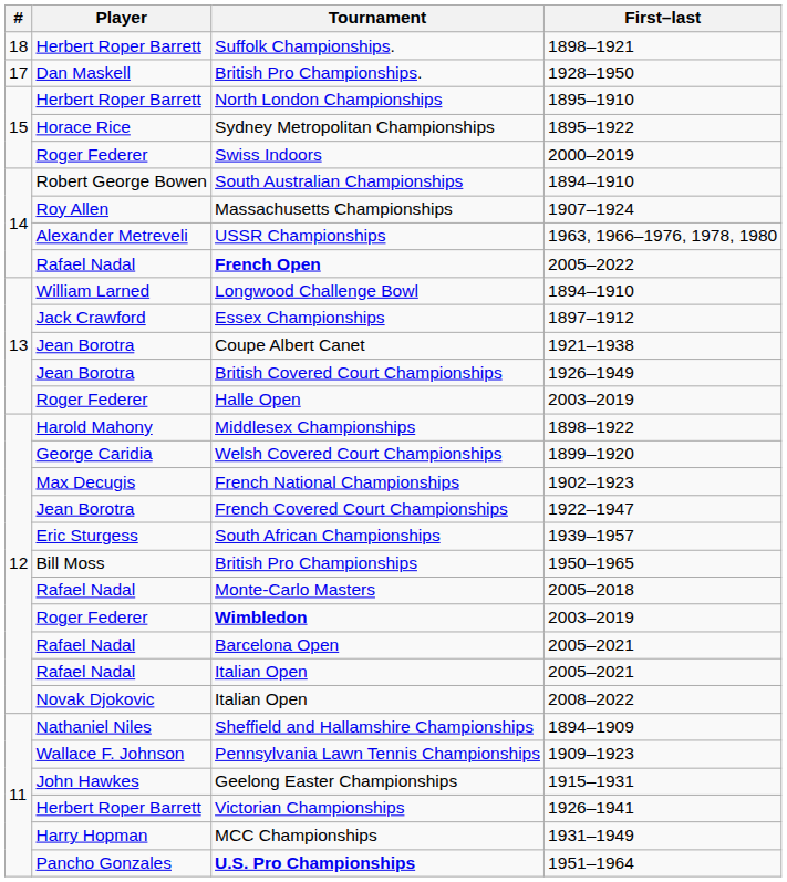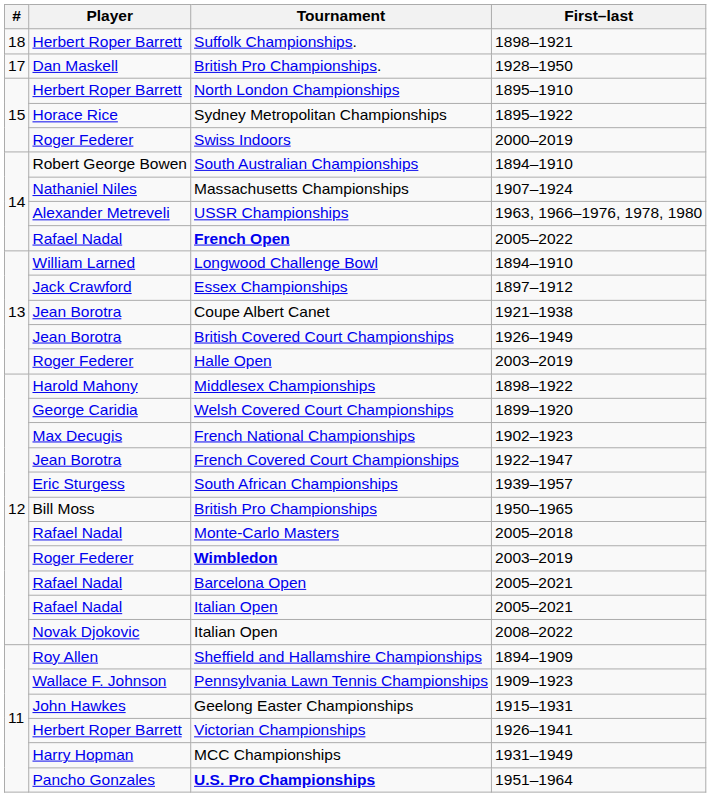 <table class="sortable wikitable">
 <tr>
 <th>#</th>
 <th>Player</th>
 <th>Tournament</th>
 <th class="unsortable">First–last</th>
 </tr>
 <tr>
 <td>18</td>
 <td> <a href='#'>Herbert Roper Barrett</a></td>
 <td><a href='#'>Suffolk Championships</a>.</td>
 <td>1898–1921</td>
 </tr>
 <tr>
 <td>17</td>
 <td> <a href='#'>Dan Maskell</a></td>
 <td><a href='#'>British Pro Championships</a>.</td>
 <td>1928–1950</td>
 </tr>
 <tr>
 <td rowspan=3>15</td>
 <td> <a href='#'>Herbert Roper Barrett</a></td>
 <td><a href='#'>North London Championships</a></td>
 <td>1895–1910</td>
 </tr>
 <tr>
 <td> <a href='#'>Horace Rice</a></td>
 <td>Sydney Metropolitan Championships</td>
 <td>1895–1922</td>
 </tr>
 <tr>
 <td> <a href='#'>Roger Federer</a></td>
 <td><a href='#'>Swiss Indoors</a></td>
 <td>2000–2019</td>
 </tr>
 <tr>
 <td rowspan=4>14</td>
 <td> Robert George Bowen</td>
 <td><a href='#'>South Australian Championships</a></td>
 <td>1894–1910</td>
 </tr>
 <tr>
-<td> <a href='#'>Roy Allen</a></td>
+<td> <a href='#'>Nathaniel Niles</a></td>
 <td>Massachusetts Championships</td>
 <td>1907–1924</td>
 </tr>
 <tr>
 <td> <a href='#'>Alexander Metreveli</a></td>
 <td><a href='#'>USSR Championships</a></td>
 <td>1963, 1966–1976, 1978, 1980</td>
 </tr>
 <tr>
 <td> <a href='#'>Rafael Nadal</a></td>
 <td><strong><a href='#'>French Open</a></strong></td>
 <td>2005–2022</td>
 </tr>
 <tr>
 <td rowspan=5>13</td>
 <td> <a href='#'>William Larned</a></td>
 <td><a href='#'>Longwood Challenge Bowl</a></td>
 <td>1894–1910</td>
 </tr>
 <tr>
 <td> <a href='#'>Jack Crawford</a></td>
 <td><a href='#'>Essex Championships</a></td>
 <td>1897–1912</td>
 </tr>
 <tr>
 <td> <a href='#'>Jean Borotra</a></td>
 <td>Coupe Albert Canet</td>
 <td>1921–1938</td>
 </tr>
 <tr>
 <td> <a href='#'>Jean Borotra</a></td>
 <td><a href='#'>British Covered Court Championships</a></td>
 <td>1926–1949</td>
 </tr>
 <tr>
 <td> <a href='#'>Roger Federer</a></td>
 <td><a href='#'>Halle Open</a></td>
 <td>2003–2019</td>
 </tr>
 <tr>
 <td rowspan=11>12</td>
 <td> <a href='#'>Harold Mahony</a></td>
 <td><a href='#'>Middlesex Championships</a></td>
 <td>1898–1922</td>
 </tr>
 <tr>
 <td> <a href='#'>George Caridia</a></td>
 <td><a href='#'>Welsh Covered Court Championships</a></td>
 <td>1899–1920</td>
 </tr>
 <tr>
 <td> <a href='#'>Max Decugis</a></td>
 <td><a href='#'>French National Championships</a></td>
 <td>1902–1923</td>
 </tr>
 <tr>
 <td> <a href='#'>Jean Borotra</a></td>
 <td><a href='#'>French Covered Court Championships</a></td>
 <td>1922–1947</td>
 </tr>
 <tr>
 <td> <a href='#'>Eric Sturgess</a></td>
 <td><a href='#'>South African Championships</a></td>
 <td>1939–1957</td>
 </tr>
 <tr>
 <td> Bill Moss</td>
 <td><a href='#'>British Pro Championships</a></td>
 <td>1950–1965</td>
 </tr>
 <tr>
 <td> <a href='#'>Rafael Nadal</a></td>
 <td><a href='#'>Monte-Carlo Masters</a></td>
 <td>2005–2018</td>
 </tr>
 <tr>
 <td> <a href='#'>Roger Federer</a></td>
 <td><strong><a href='#'>Wimbledon</a></strong></td>
 <td>2003–2019</td>
 </tr>
 <tr>
 <td> <a href='#'>Rafael Nadal</a></td>
 <td><a href='#'>Barcelona Open</a></td>
 <td>2005–2021</td>
 </tr>
 <tr>
 <td> <a href='#'>Rafael Nadal</a></td>
 <td><a href='#'>Italian Open</a></td>
 <td>2005–2021</td>
 </tr>
 <tr>
 <td> <a href='#'>Novak Djokovic</a></td>
 <td>Italian Open</td>
 <td>2008–2022</td>
 </tr>
 <tr>
 <td rowspan=6>11</td>
-<td> <a href='#'>Nathaniel Niles</a></td>
+<td> <a href='#'>Roy Allen</a></td>
 <td><a href='#'>Sheffield and Hallamshire Championships</a></td>
 <td>1894–1909</td>
 </tr>
 <tr>
 <td> <a href='#'>Wallace F. Johnson</a></td>
 <td><a href='#'>Pennsylvania Lawn Tennis Championships</a></td>
 <td>1909–1923</td>
 </tr>
 <tr>
 <td> <a href='#'>John Hawkes</a></td>
 <td>Geelong Easter Championships</td>
 <td>1915–1931</td>
 </tr>
 <tr>
 <td> <a href='#'>Herbert Roper Barrett</a></td>
 <td><a href='#'>Victorian Championships</a></td>
 <td>1926–1941</td>
 </tr>
 <tr>
 <td> <a href='#'>Harry Hopman</a></td>
 <td>MCC Championships</td>
 <td>1931–1949</td>
 </tr>
 <tr>
 <td> <a href='#'>Pancho Gonzales</a></td>
 <td><strong><a href='#'>U.S. Pro Championships</a></strong></td>
 <td>1951–1964</td>
 </tr>
 </table>
